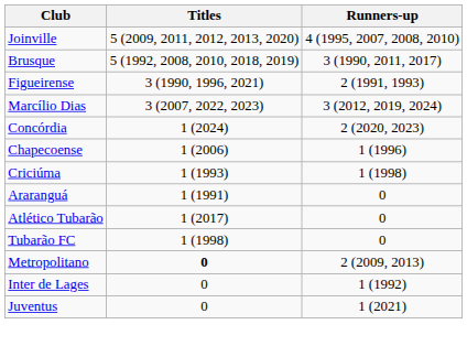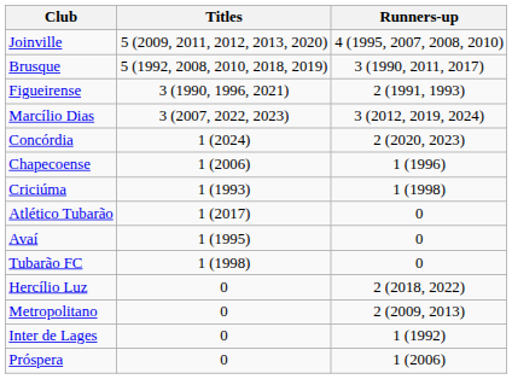 <table class="wikitable sortable">
 <tr>
 <th>Club</th>
 <th>Titles</th>
 <th>Runners-up</th>
 </tr>
 <tr>
 <td><a href='#'>Joinville</a></td>
 <td align="center">5 (2009, 2011, 2012, 2013, 2020)</td>
 <td align="center">4 (1995, 2007, 2008, 2010)</td>
 </tr>
 <tr>
 <td><a href='#'>Brusque</a></td>
 <td align="center">5 (1992, 2008, 2010, 2018, 2019)</td>
 <td align="center">3 (1990, 2011, 2017)</td>
 </tr>
 <tr>
 <td><a href='#'>Figueirense</a></td>
 <td align="center">3 (1990, 1996, 2021)</td>
 <td align="center">2 (1991, 1993)</td>
 </tr>
 <tr>
 <td><a href='#'>Marcílio Dias</a></td>
 <td align="center">3 (2007, 2022, 2023)</td>
 <td align="center">3 (2012, 2019, 2024)</td>
 </tr>
 <tr>
 <td><a href='#'>Concórdia</a></td>
 <td align="center">1 (2024)</td>
 <td align="center">2 (2020, 2023)</td>
 </tr>
 <tr>
 <td><a href='#'>Chapecoense</a></td>
 <td align="center">1 (2006)</td>
 <td align="center">1 (1996)</td>
 </tr>
 <tr>
 <td><a href='#'>Criciúma</a></td>
 <td align="center">1 (1993)</td>
 <td align="center">1 (1998)</td>
 </tr>
 <tr>
-<td><a href='#'>Araranguá</a></td>
-<td align="center">1 (1991)</td>
+<td><a href='#'>Atlético Tubarão</a></td>
+<td align="center">1 (2017)</td>
 <td align="center">0</td>
 </tr>
 <tr>
-<td><a href='#'>Atlético Tubarão</a></td>
-<td align="center">1 (2017)</td>
+<td><a href='#'>Avaí</a></td>
+<td align="center">1 (1995)</td>
 <td align="center">0</td>
 </tr>
 <tr>
 <td><a href='#'>Tubarão FC</a></td>
 <td align="center">1 (1998)</td>
 <td align="center">0</td>
 </tr>
 <tr>
+<td><a href='#'>Hercílio Luz</a></td>
+<td align="center">0</td>
+<td align="center">2 (2018, 2022)</td>
+</tr>
+<tr>
 <td><a href='#'>Metropolitano</a></td>
-<td align="center"><strong>0</strong></td>
+<td align="center">0</td>
 <td align="center">2 (2009, 2013)</td>
 </tr>
 <tr>
 <td><a href='#'>Inter de Lages</a></td>
 <td align="center">0</td>
 <td align="center">1 (1992)</td>
 </tr>
 <tr>
-<td><a href='#'>Juventus</a></td>
+<td><a href='#'>Próspera</a></td>
 <td align="center">0</td>
-<td align="center">1 (2021)</td>
+<td align="center">1 (2006)</td>
 </tr>
 </table>
